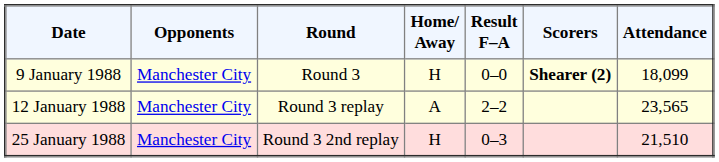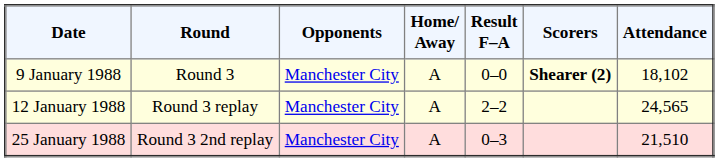 <table border="2" cellpadding="4" style="border-collapse:collapse; text-align:center; font-size:smaller;">
 <tr style="background:#f0f6ff;">
 <th><strong>Date</strong></th>
+<th><strong>Round</strong></th>
 <th><strong>Opponents</strong></th>
-<th><strong>Round</strong></th>
 <th><strong>Home/<br>Away</strong></th>
 <th><strong>Result<br>F–A</strong></th>
 <th><strong>Scorers</strong></th>
 <th><strong>Attendance</strong></th>
 </tr>
 <tr bgcolor="#ffffdd">
 <td>9 January 1988</td>
+<td>Round 3</td>
 <td><a href='#'>Manchester City</a></td>
-<td>Round 3</td>
-<td>H</td>
+<td>A</td>
 <td>0–0</td>
 <td><strong>Shearer (2)</strong></td>
-<td>18,099</td>
+<td>18,102</td>
 </tr>
 <tr bgcolor="#ffffdd">
 <td>12 January 1988</td>
+<td>Round 3 replay</td>
 <td><a href='#'>Manchester City</a></td>
-<td>Round 3 replay</td>
 <td>A</td>
 <td>2–2</td>
 <td></td>
-<td>23,565</td>
+<td>24,565</td>
 </tr>
 <tr bgcolor="#ffdddd">
 <td>25 January 1988</td>
+<td>Round 3 2nd replay</td>
 <td><a href='#'>Manchester City</a></td>
-<td>Round 3 2nd replay</td>
-<td>H</td>
+<td>A</td>
 <td>0–3</td>
 <td></td>
 <td>21,510</td>
 </tr>
 </table>
